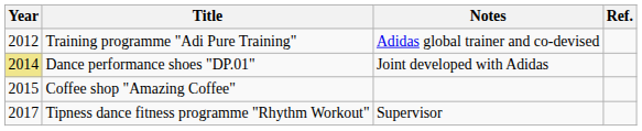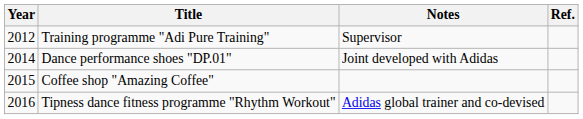 <table class="wikitable">
 <tr>
 <th>Year</th>
 <th>Title</th>
 <th>Notes</th>
 <th>Ref.</th>
 </tr>
 <tr>
 <td>2012</td>
 <td>Training programme "Adi Pure Training"</td>
-<td><a href='#'>Adidas</a> global trainer and co-devised</td>
+<td>Supervisor</td>
 <td></td>
 </tr>
 <tr>
-<td style="background: khaki;">2014</td>
+<td>2014</td>
 <td>Dance performance shoes "DP.01"</td>
 <td>Joint developed with Adidas</td>
 <td></td>
 </tr>
 <tr>
 <td>2015</td>
 <td>Coffee shop "Amazing Coffee"</td>
 <td></td>
 <td></td>
 </tr>
 <tr>
-<td>2017</td>
+<td>2016</td>
 <td>Tipness dance fitness programme "Rhythm Workout"</td>
-<td>Supervisor</td>
+<td><a href='#'>Adidas</a> global trainer and co-devised</td>
 <td></td>
 </tr>
 </table>
